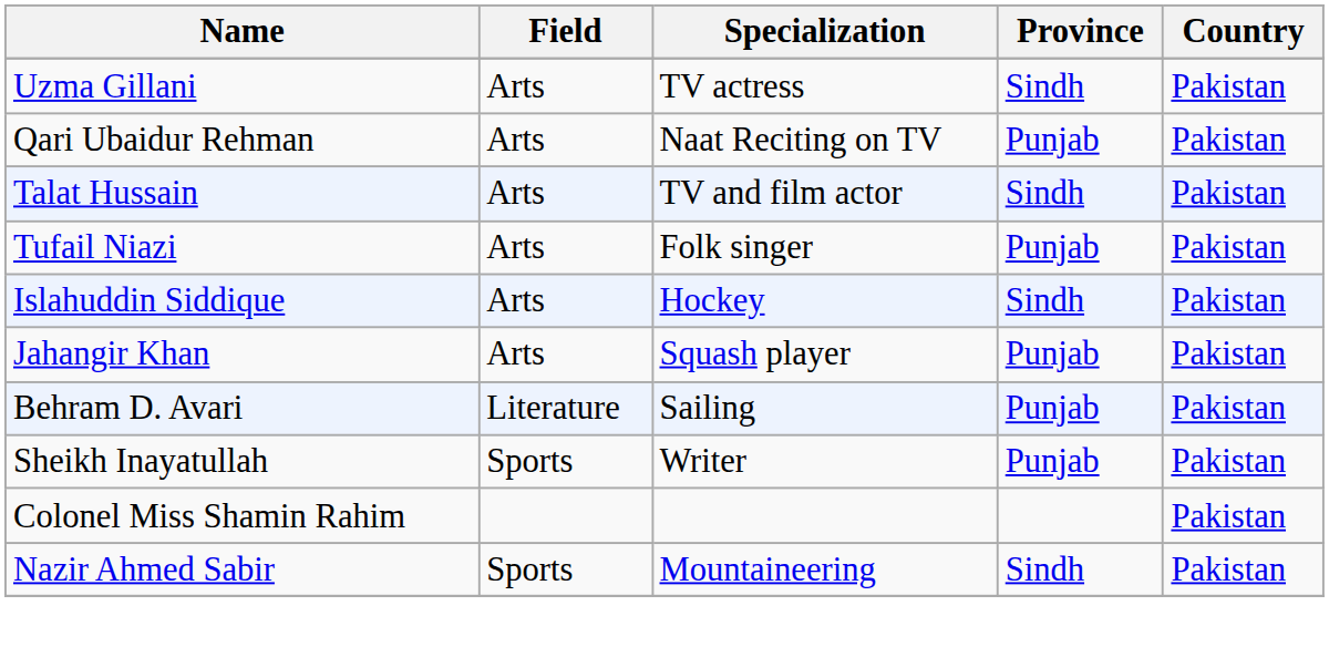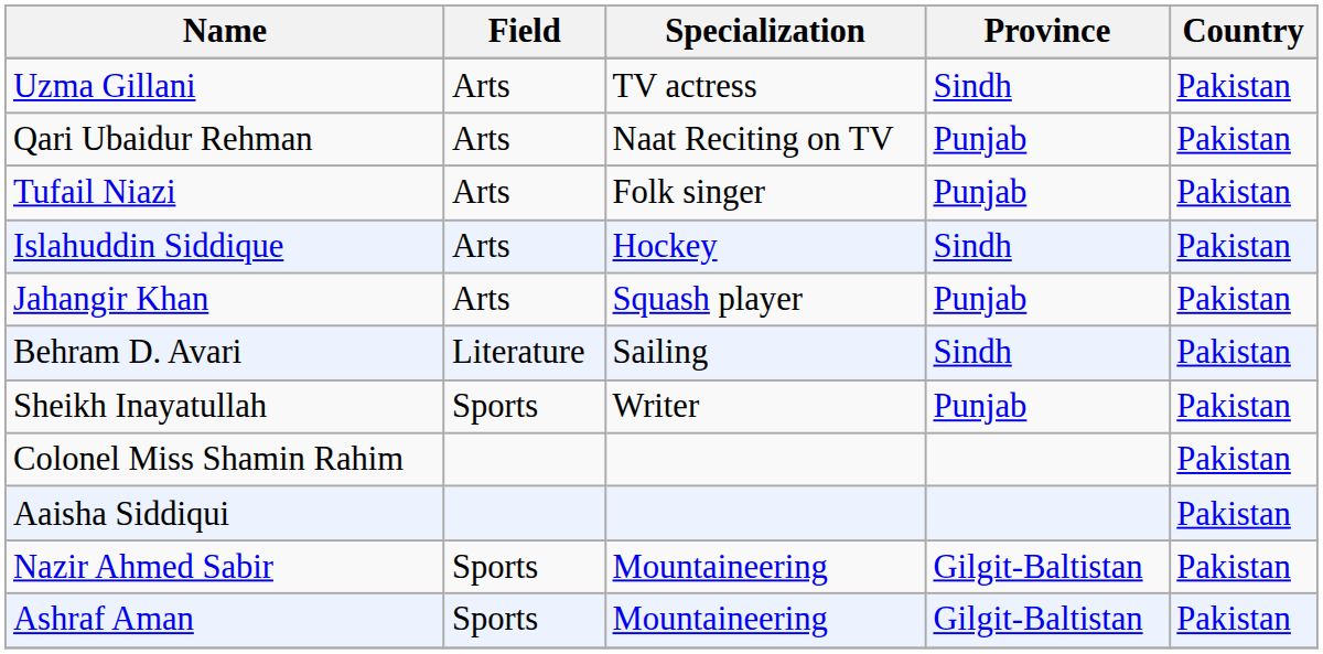 <table class="wikitable sortable" width="100%">
 <tr>
 <th>Name</th>
 <th>Field</th>
 <th>Specialization</th>
 <th>Province</th>
 <th>Country</th>
 </tr>
 <tr bgcolor=#edf3fe>
 </tr>
 <tr>
 <td><a href='#'>Uzma Gillani</a></td>
 <td>Arts</td>
 <td>TV actress</td>
 <td><a href='#'>Sindh</a></td>
 <td><a href='#'>Pakistan</a></td>
 </tr>
 <tr>
 <td>Qari Ubaidur Rehman</td>
 <td>Arts</td>
 <td>Naat Reciting on TV</td>
 <td><a href='#'>Punjab</a></td>
-<td><a href='#'>Pakistan</a></td>
-</tr>
-<tr bgcolor=#edf3fe>
-<td><a href='#'>Talat Hussain</a></td>
-<td>Arts</td>
-<td>TV and film actor</td>
-<td><a href='#'>Sindh</a></td>
 <td><a href='#'>Pakistan</a></td>
 </tr>
 <tr>
 <td><a href='#'>Tufail Niazi</a></td>
 <td>Arts</td>
 <td>Folk singer</td>
 <td><a href='#'>Punjab</a></td>
 <td><a href='#'>Pakistan</a></td>
 </tr>
 <tr bgcolor=#edf3fe>
 <td><a href='#'>Islahuddin Siddique</a></td>
 <td>Arts</td>
 <td><a href='#'>Hockey</a></td>
 <td><a href='#'>Sindh</a></td>
 <td><a href='#'>Pakistan</a></td>
 </tr>
 <tr>
 <td><a href='#'>Jahangir Khan</a></td>
 <td>Arts</td>
 <td><a href='#'>Squash</a> player</td>
 <td><a href='#'>Punjab</a></td>
 <td><a href='#'>Pakistan</a></td>
 </tr>
 <tr bgcolor=#edf3fe>
 <td>Behram D. Avari</td>
 <td>Literature</td>
 <td>Sailing</td>
-<td><a href='#'>Punjab</a></td>
+<td><a href='#'>Sindh</a></td>
 <td><a href='#'>Pakistan</a></td>
 </tr>
 <tr>
 <td>Sheikh Inayatullah</td>
 <td>Sports</td>
 <td>Writer</td>
 <td><a href='#'>Punjab</a></td>
 <td><a href='#'>Pakistan</a></td>
 </tr>
 <tr>
 <td>Colonel Miss Shamin Rahim</td>
 <td></td>
 <td></td>
 <td></td>
 <td><a href='#'>Pakistan</a></td>
 </tr>
+<tr bgcolor=#edf3fe>
+<td>Aaisha Siddiqui</td>
+<td></td>
+<td></td>
+<td></td>
+<td><a href='#'>Pakistan</a></td>
+</tr>
 <tr>
 <td><a href='#'>Nazir Ahmed Sabir</a></td>
 <td>Sports</td>
 <td><a href='#'>Mountaineering</a></td>
-<td><a href='#'>Sindh</a></td>
+<td><a href='#'>Gilgit-Baltistan</a></td>
+<td><a href='#'>Pakistan</a></td>
+</tr>
+<tr bgcolor=#edf3fe>
+<td><a href='#'>Ashraf Aman</a></td>
+<td>Sports</td>
+<td><a href='#'>Mountaineering</a></td>
+<td><a href='#'>Gilgit-Baltistan</a></td>
 <td><a href='#'>Pakistan</a></td>
 </tr>
 <tr>
 </tr>
 </table>
